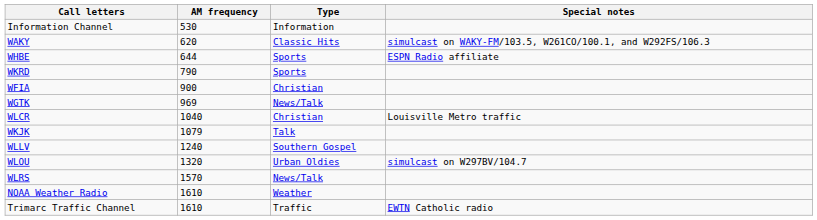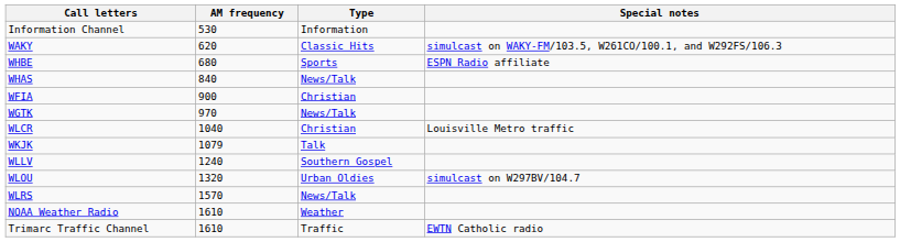 <table class="wikitable" style="width:90%; margin:auto;">
 <tr>
 <th>Call letters</th>
 <th>AM frequency</th>
 <th>Type</th>
 <th>Special notes</th>
 </tr>
 <tr>
 <td>Information Channel</td>
 <td>530</td>
 <td>Information</td>
 <td></td>
 </tr>
 <tr>
 <td><a href='#'>WAKY</a></td>
 <td>620</td>
 <td><a href='#'>Classic Hits</a></td>
 <td><a href='#'>simulcast</a> on <a href='#'>WAKY-FM</a>/103.5, W261CO/100.1, and W292FS/106.3</td>
 </tr>
 <tr>
 <td><a href='#'>WHBE</a></td>
-<td>644</td>
+<td>680</td>
 <td><a href='#'>Sports</a></td>
 <td><a href='#'>ESPN Radio</a> affiliate</td>
 </tr>
 <tr>
-<td><a href='#'>WKRD</a></td>
-<td>790</td>
-<td><a href='#'>Sports</a></td>
+<td><a href='#'>WHAS</a></td>
+<td>840</td>
+<td><a href='#'>News/Talk</a></td>
 <td></td>
 </tr>
 <tr>
 <td><a href='#'>WFIA</a></td>
 <td>900</td>
 <td><a href='#'>Christian</a></td>
 <td></td>
 </tr>
 <tr>
 <td><a href='#'>WGTK</a></td>
-<td>969</td>
+<td>970</td>
 <td><a href='#'>News/Talk</a></td>
 <td></td>
 </tr>
 <tr>
 <td><a href='#'>WLCR</a></td>
 <td>1040</td>
 <td><a href='#'>Christian</a></td>
 <td>Louisville Metro traffic</td>
 </tr>
 <tr>
 <td><a href='#'>WKJK</a></td>
 <td>1079</td>
 <td><a href='#'>Talk</a></td>
 <td></td>
 </tr>
 <tr>
 <td><a href='#'>WLLV</a></td>
 <td>1240</td>
 <td><a href='#'>Southern Gospel</a></td>
 <td></td>
 </tr>
 <tr>
 <td><a href='#'>WLOU</a></td>
 <td>1320</td>
 <td><a href='#'>Urban Oldies</a></td>
 <td><a href='#'>simulcast</a> on W297BV/104.7</td>
 </tr>
 <tr>
 <td><a href='#'>WLRS</a></td>
 <td>1570</td>
 <td><a href='#'>News/Talk</a></td>
 <td></td>
 </tr>
 <tr>
 <td><a href='#'>NOAA Weather Radio</a></td>
 <td>1610</td>
 <td><a href='#'>Weather</a></td>
 <td></td>
 </tr>
 <tr>
 <td>Trimarc Traffic Channel</td>
 <td>1610</td>
 <td>Traffic</td>
 <td><a href='#'>EWTN</a> Catholic radio</td>
 </tr>
 </table>
